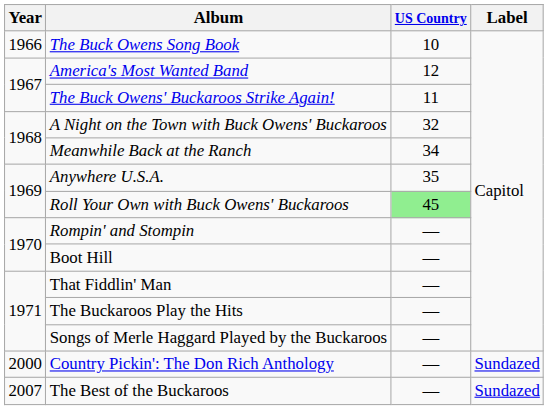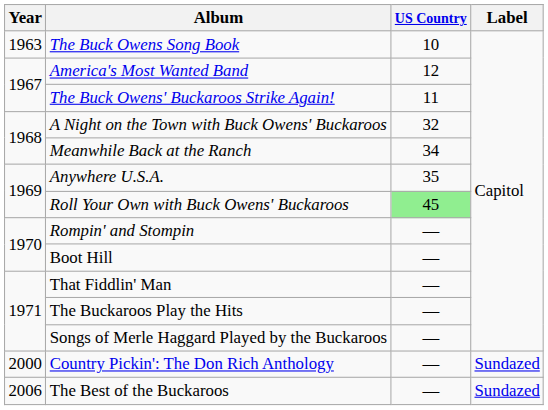 <table class="wikitable">
 <tr>
 <th>Year</th>
 <th>Album</th>
 <th><small><a href='#'>US Country</a></small></th>
 <th>Label</th>
 </tr>
 <tr>
-<td>1966</td>
+<td>1963</td>
 <td><em><a href='#'>The Buck Owens Song Book</a></em></td>
 <td style="text-align:center;">10</td>
 <td rowspan="12">Capitol</td>
 </tr>
 <tr>
 <td rowspan="2">1967</td>
 <td><em><a href='#'>America's Most Wanted Band</a></em></td>
 <td style="text-align:center;">12</td>
 </tr>
 <tr>
 <td><em><a href='#'>The Buck Owens' Buckaroos Strike Again!</a></em></td>
 <td style="text-align:center;">11</td>
 </tr>
 <tr>
 <td rowspan="2">1968</td>
 <td><em>A Night on the Town with Buck Owens' Buckaroos</em></td>
 <td style="text-align:center;">32</td>
 </tr>
 <tr>
 <td><em>Meanwhile Back at the Ranch</em></td>
 <td style="text-align:center;">34</td>
 </tr>
 <tr>
 <td rowspan="2">1969</td>
 <td><em>Anywhere U.S.A.</em></td>
 <td style="text-align:center;">35</td>
 </tr>
 <tr>
 <td><em>Roll Your Own with Buck Owens' Buckaroos</em></td>
 <td style="background: lightgreen; text-align:center;">45</td>
 </tr>
 <tr>
 <td rowspan="2">1970</td>
 <td><em>Rompin' and Stompin<strong></td>
 <td style="text-align:center;">—</td>
 </tr>
 <tr>
 <td></em>Boot Hill<em></td>
 <td style="text-align:center;">—</td>
 </tr>
 <tr>
 <td rowspan="3">1971</td>
 <td></em>That Fiddlin' Man<em></td>
 <td style="text-align:center;">—</td>
 </tr>
 <tr>
 <td></em>The Buckaroos Play the Hits<em></td>
 <td style="text-align:center;">—</td>
 </tr>
 <tr>
 <td></em>Songs of Merle Haggard Played by the Buckaroos<em></td>
 <td style="text-align:center;">—</td>
 </tr>
 <tr>
 <td>2000</td>
 <td></em><a href='#'>Country Pickin': The Don Rich Anthology</a><em></td>
 <td style="text-align:center;">—</td>
 <td><a href='#'>Sundazed</a></td>
 </tr>
 <tr>
-<td>2007</td>
+<td>2006</td>
 <td></em>The Best of the Buckaroos<em></td>
 <td style="text-align:center;">—</td>
 <td><a href='#'>Sundazed</a></td>
 </tr>
 </table>
